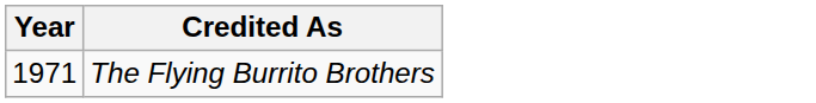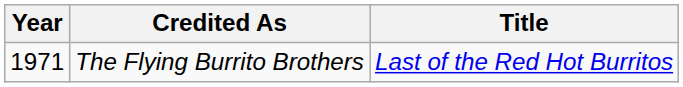 <table class="wikitable">
 <tr>
 <th rowspan="1">Year</th>
 <th rowspan="1">Credited As</th>
+<th rowspan="1">Title</th>
 </tr>
 <tr>
 <td>1971</td>
 <td><em>The Flying Burrito Brothers</em></td>
+<td><em><a href='#'>Last of the Red Hot Burritos</a></em></td>
 </tr>
 </table>
